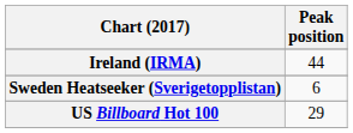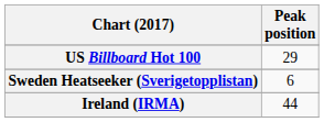 <table class="wikitable sortable plainrowheaders" style="text-align:center">
 <tr>
 <th scope="col">Chart (2017)</th>
 <th scope="col">Peak<br> position</th>
 </tr>
 <tr>
 </tr>
 <tr>
 </tr>
 <tr>
-<th scope="row">Ireland (<a href='#'>IRMA</a>)</th>
-<td>44</td>
+<th scope="row">US <a href='#'><em>Billboard</em> Hot 100</a></th>
+<td>29</td>
 </tr>
 <tr>
 </tr>
 <tr>
 </tr>
 <tr>
 <th scope="row">Sweden Heatseeker (<a href='#'>Sverigetopplistan</a>)</th>
 <td>6</td>
 </tr>
 <tr>
 </tr>
 <tr>
 </tr>
 <tr>
-<th scope="row">US <a href='#'><em>Billboard</em> Hot 100</a></th>
-<td>29</td>
+<th scope="row">Ireland (<a href='#'>IRMA</a>)</th>
+<td>44</td>
 </tr>
 <tr>
 </tr>
 </table>
